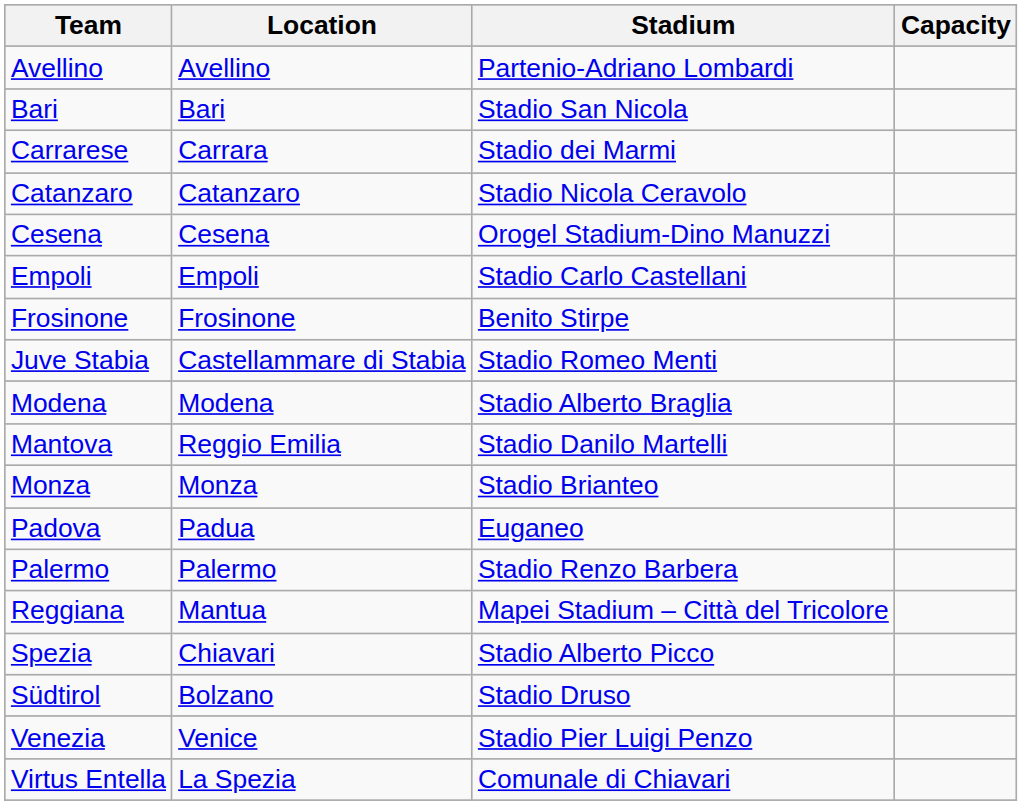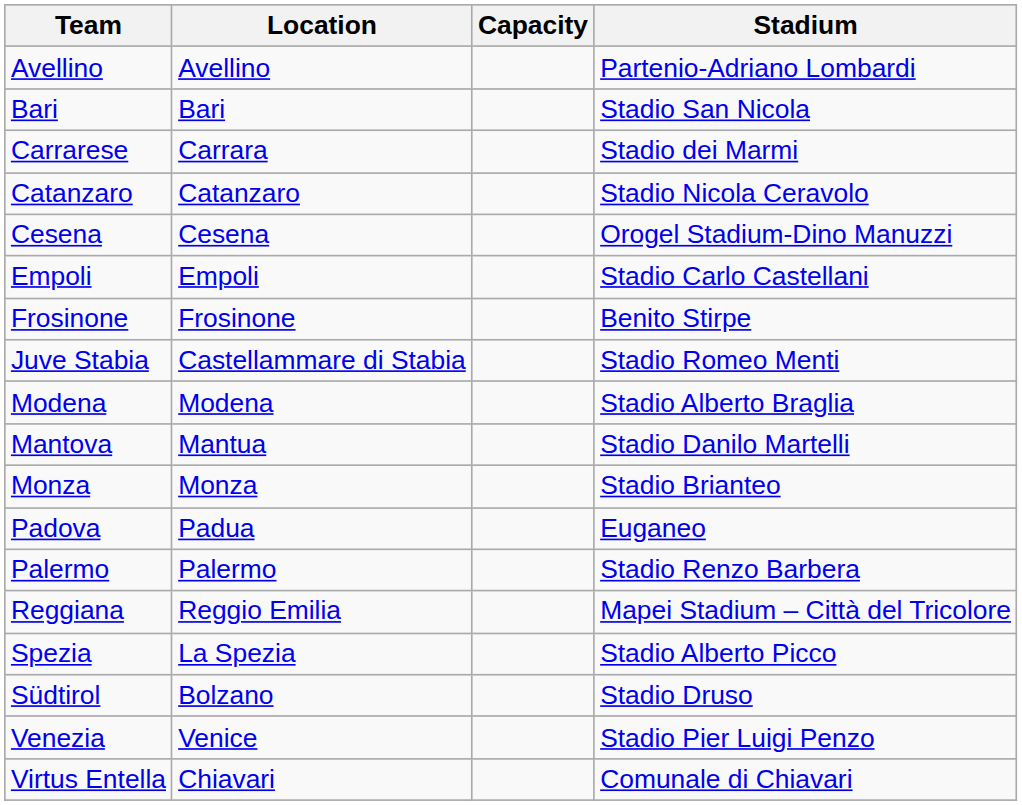 <table class="wikitable sortable">
 <tr>
 <th>Team</th>
 <th>Location</th>
+<th>Capacity</th>
 <th>Stadium</th>
-<th>Capacity</th>
 </tr>
 <tr>
 <td><a href='#'>Avellino</a></td>
 <td><a href='#'>Avellino</a></td>
+<td style="text-align:center;"></td>
 <td><a href='#'>Partenio-Adriano Lombardi</a></td>
-<td style="text-align:center;"></td>
 </tr>
 <tr>
 <td><a href='#'>Bari</a></td>
 <td><a href='#'>Bari</a></td>
+<td style="text-align:center;"></td>
 <td><a href='#'>Stadio San Nicola</a></td>
-<td style="text-align:center;"></td>
 </tr>
 <tr>
 <td><a href='#'>Carrarese</a></td>
 <td><a href='#'>Carrara</a></td>
+<td style="text-align:center;"></td>
 <td><a href='#'>Stadio dei Marmi</a></td>
-<td style="text-align:center;"></td>
 </tr>
 <tr>
 <td><a href='#'>Catanzaro</a></td>
 <td><a href='#'>Catanzaro</a></td>
+<td style="text-align:center;"></td>
 <td><a href='#'>Stadio Nicola Ceravolo</a></td>
-<td style="text-align:center;"></td>
 </tr>
 <tr>
 <td><a href='#'>Cesena</a></td>
 <td><a href='#'>Cesena</a></td>
+<td style="text-align:center;"></td>
 <td><a href='#'>Orogel Stadium-Dino Manuzzi</a></td>
-<td style="text-align:center;"></td>
 </tr>
 <tr>
 <td><a href='#'>Empoli</a></td>
 <td><a href='#'>Empoli</a></td>
+<td style="text-align:center;"></td>
 <td><a href='#'>Stadio Carlo Castellani</a></td>
-<td style="text-align:center;"></td>
 </tr>
 <tr>
 <td><a href='#'>Frosinone</a></td>
 <td><a href='#'>Frosinone</a></td>
+<td style="text-align:center;"></td>
 <td><a href='#'>Benito Stirpe</a></td>
-<td style="text-align:center;"></td>
 </tr>
 <tr>
 <td><a href='#'>Juve Stabia</a></td>
 <td><a href='#'>Castellammare di Stabia</a></td>
+<td style="text-align:center;"></td>
 <td><a href='#'>Stadio Romeo Menti</a></td>
-<td style="text-align:center;"></td>
 </tr>
 <tr>
 <td><a href='#'>Modena</a></td>
 <td><a href='#'>Modena</a></td>
+<td style="text-align:center;"></td>
 <td><a href='#'>Stadio Alberto Braglia</a></td>
-<td style="text-align:center;"></td>
 </tr>
 <tr>
 <td><a href='#'>Mantova</a></td>
-<td><a href='#'>Reggio Emilia</a></td>
+<td><a href='#'>Mantua</a></td>
+<td style="text-align:center;"></td>
 <td><a href='#'>Stadio Danilo Martelli</a></td>
-<td style="text-align:center;"></td>
 </tr>
 <tr>
 <td><a href='#'>Monza</a></td>
 <td><a href='#'>Monza</a></td>
+<td style="text-align:center;"></td>
 <td><a href='#'>Stadio Brianteo</a></td>
-<td style="text-align:center;"></td>
 </tr>
 <tr>
 <td><a href='#'>Padova</a></td>
 <td><a href='#'>Padua</a></td>
+<td style="text-align:center;"></td>
 <td><a href='#'>Euganeo</a></td>
-<td style="text-align:center;"></td>
 </tr>
 <tr>
 <td><a href='#'>Palermo</a></td>
 <td><a href='#'>Palermo</a></td>
+<td style="text-align:center;"></td>
 <td><a href='#'>Stadio Renzo Barbera</a></td>
-<td style="text-align:center;"></td>
 </tr>
 <tr>
 <td><a href='#'>Reggiana</a></td>
-<td><a href='#'>Mantua</a></td>
+<td><a href='#'>Reggio Emilia</a></td>
+<td style="text-align:center;"></td>
 <td><a href='#'>Mapei Stadium – Città del Tricolore</a></td>
-<td style="text-align:center;"></td>
 </tr>
 <tr>
 <td><a href='#'>Spezia</a></td>
-<td><a href='#'>Chiavari</a></td>
+<td><a href='#'>La Spezia</a></td>
+<td style="text-align:center;"></td>
 <td><a href='#'>Stadio Alberto Picco</a></td>
-<td style="text-align:center;"></td>
 </tr>
 <tr>
 <td><a href='#'>Südtirol</a></td>
 <td><a href='#'>Bolzano</a></td>
+<td style="text-align:center;"></td>
 <td><a href='#'>Stadio Druso</a></td>
-<td style="text-align:center;"></td>
 </tr>
 <tr>
 <td><a href='#'>Venezia</a></td>
 <td><a href='#'>Venice</a></td>
+<td style="text-align:center;"></td>
 <td><a href='#'>Stadio Pier Luigi Penzo</a></td>
-<td style="text-align:center;"></td>
 </tr>
 <tr>
 <td><a href='#'>Virtus Entella</a></td>
-<td><a href='#'>La Spezia</a></td>
+<td><a href='#'>Chiavari</a></td>
+<td style="text-align:center;"></td>
 <td><a href='#'>Comunale di Chiavari</a></td>
-<td style="text-align:center;"></td>
 </tr>
 </table>
